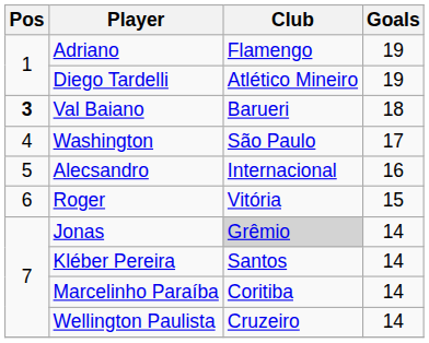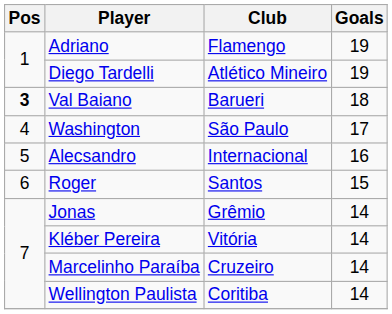 <table class="wikitable">
 <tr>
 <th width=28>Pos</th>
 <th>Player</th>
 <th>Club</th>
 <th>Goals</th>
 </tr>
 <tr>
 <td rowspan=2 align=center>1</td>
 <td> <a href='#'>Adriano</a></td>
 <td><a href='#'>Flamengo</a></td>
 <td align=center>19</td>
 </tr>
 <tr>
 <td> <a href='#'>Diego Tardelli</a></td>
 <td><a href='#'>Atlético Mineiro</a></td>
 <td align=center>19</td>
 </tr>
 <tr>
 <td rowspan=1 align=center><strong>3</strong></td>
 <td> <a href='#'>Val Baiano</a></td>
 <td><a href='#'>Barueri</a></td>
 <td align=center>18</td>
 </tr>
 <tr>
 <td rowspan=1 align=center>4</td>
 <td> <a href='#'>Washington</a></td>
 <td><a href='#'>São Paulo</a></td>
 <td align=center>17</td>
 </tr>
 <tr>
 <td rowspan=1 align=center>5</td>
 <td> <a href='#'>Alecsandro</a></td>
 <td><a href='#'>Internacional</a></td>
 <td align=center>16</td>
 </tr>
 <tr>
 <td rowspan=1 align=center>6</td>
 <td> <a href='#'>Roger</a></td>
-<td><a href='#'>Vitória</a></td>
+<td><a href='#'>Santos</a></td>
 <td align=center>15</td>
 </tr>
 <tr>
 <td rowspan=4 align=center>7</td>
 <td> <a href='#'>Jonas</a></td>
-<td style="background: lightgrey;"><a href='#'>Grêmio</a></td>
+<td><a href='#'>Grêmio</a></td>
 <td align=center>14</td>
 </tr>
 <tr>
 <td> <a href='#'>Kléber Pereira</a></td>
-<td><a href='#'>Santos</a></td>
+<td><a href='#'>Vitória</a></td>
 <td align=center>14</td>
 </tr>
 <tr>
 <td> <a href='#'>Marcelinho Paraíba</a></td>
-<td><a href='#'>Coritiba</a></td>
+<td><a href='#'>Cruzeiro</a></td>
 <td align=center>14</td>
 </tr>
 <tr>
 <td> <a href='#'>Wellington Paulista</a></td>
-<td><a href='#'>Cruzeiro</a></td>
+<td><a href='#'>Coritiba</a></td>
 <td align=center>14</td>
 </tr>
 <tr>
 </tr>
 </table>
